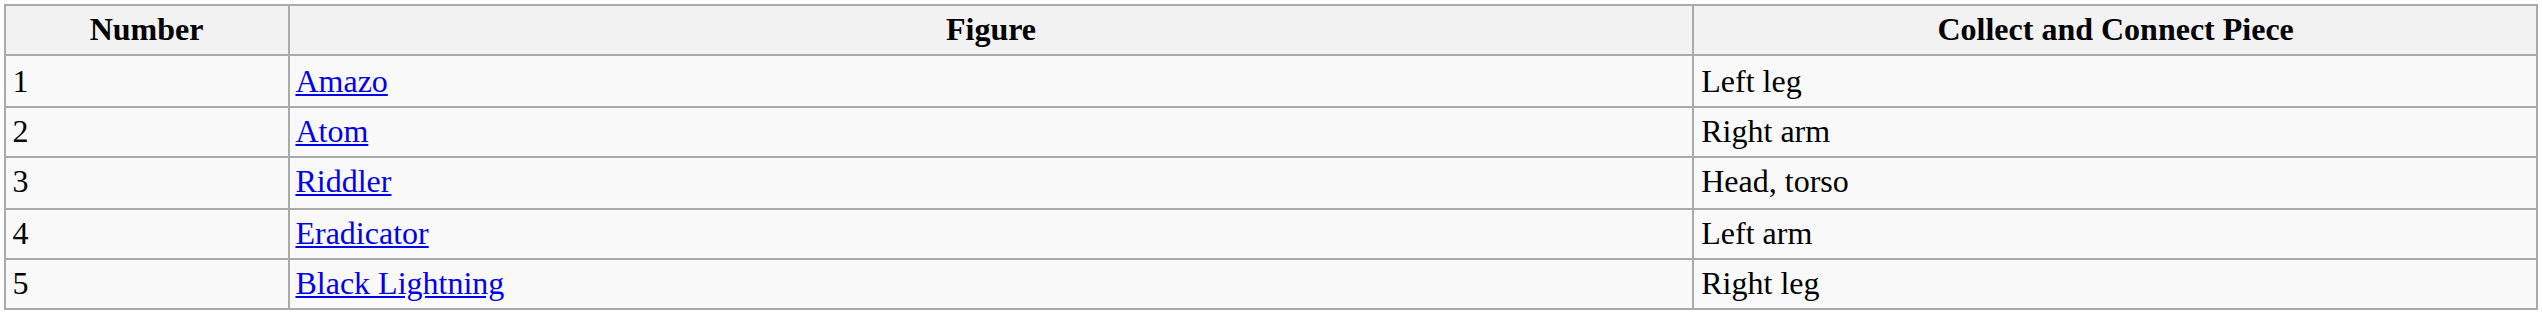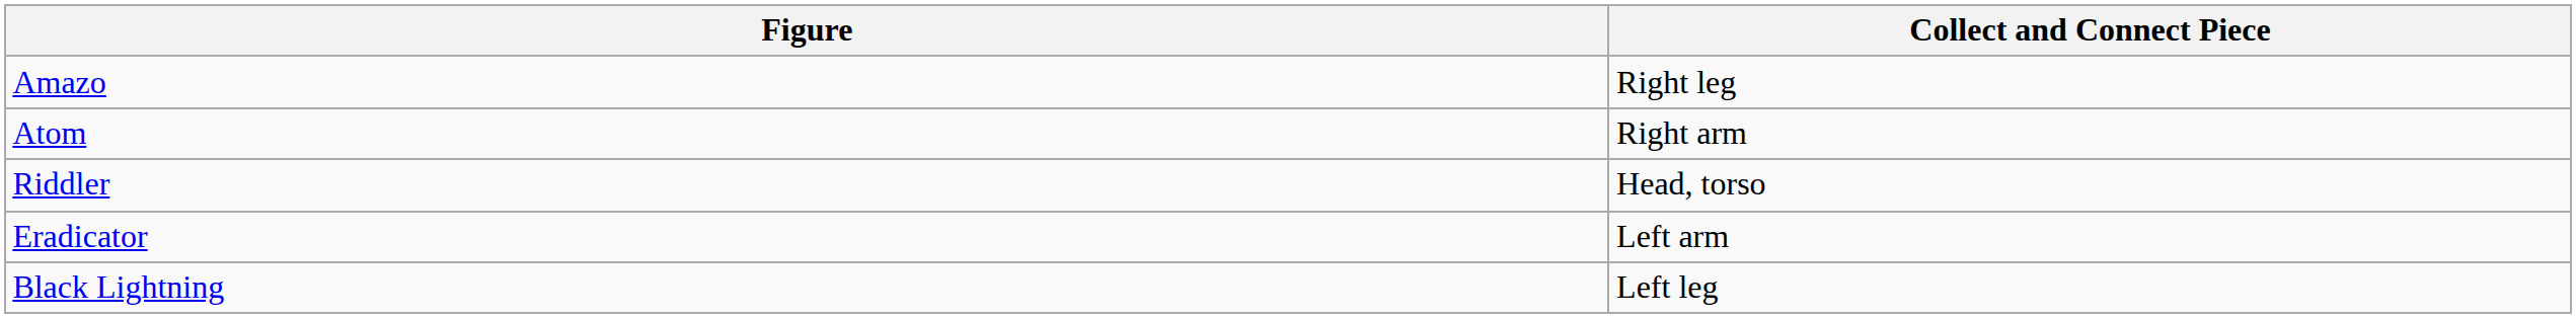 <table class="wikitable" style="width:80%;">
 <tr>
-<th width=5%><strong>Number</strong></th>
 <th width=25%><strong>Figure</strong></th>
 <th width=15%><strong>Collect and Connect Piece</strong></th>
 </tr>
 <tr>
-<td>1</td>
 <td><a href='#'>Amazo</a></td>
-<td>Left leg</td>
+<td>Right leg</td>
 </tr>
 <tr>
-<td>2</td>
 <td><a href='#'>Atom</a></td>
 <td>Right arm</td>
 </tr>
 <tr>
-<td>3</td>
 <td><a href='#'>Riddler</a></td>
 <td>Head, torso</td>
 </tr>
 <tr>
-<td>4</td>
 <td><a href='#'>Eradicator</a></td>
 <td>Left arm</td>
 </tr>
 <tr>
-<td>5</td>
 <td><a href='#'>Black Lightning</a></td>
-<td>Right leg</td>
+<td>Left leg</td>
 </tr>
 </table>
